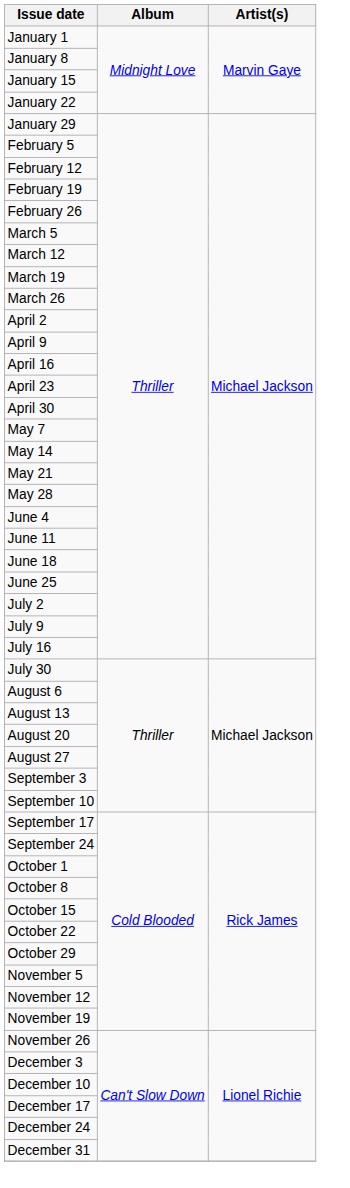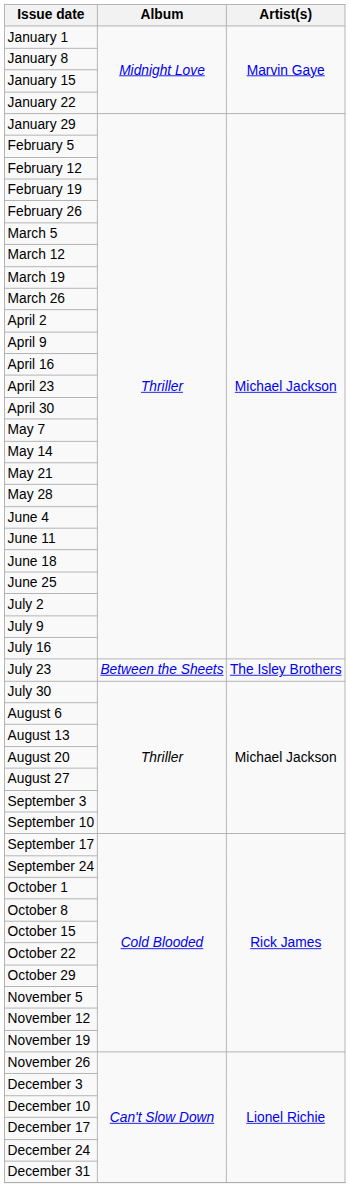 <table class="wikitable" style="font-size:100%;">
 <tr>
 <th>Issue date</th>
 <th>Album</th>
 <th>Artist(s)</th>
 </tr>
 <tr>
 <td>January 1</td>
 <td style="text-align: center;" rowspan="4"><em><a href='#'>Midnight Love</a></em></td>
 <td style="text-align: center;" rowspan="4"><a href='#'>Marvin Gaye</a></td>
 </tr>
 <tr>
 <td>January 8</td>
 </tr>
 <tr>
 <td>January 15</td>
 </tr>
 <tr>
 <td>January 22</td>
 </tr>
 <tr>
 <td>January 29</td>
 <td style="text-align: center;" rowspan="25"><em><a href='#'>Thriller</a></em></td>
 <td style="text-align: center;" rowspan="25"><a href='#'>Michael Jackson</a></td>
 </tr>
 <tr>
 <td>February 5</td>
 </tr>
 <tr>
 <td>February 12</td>
 </tr>
 <tr>
 <td>February 19</td>
 </tr>
 <tr>
 <td>February 26</td>
 </tr>
 <tr>
 <td>March 5</td>
 </tr>
 <tr>
 <td>March 12</td>
 </tr>
 <tr>
 <td>March 19</td>
 </tr>
 <tr>
 <td>March 26</td>
 </tr>
 <tr>
 <td>April 2</td>
 </tr>
 <tr>
 <td>April 9</td>
 </tr>
 <tr>
 <td>April 16</td>
 </tr>
 <tr>
 <td>April 23</td>
 </tr>
 <tr>
 <td>April 30</td>
 </tr>
 <tr>
 <td>May 7</td>
 </tr>
 <tr>
 <td>May 14</td>
 </tr>
 <tr>
 <td>May 21</td>
 </tr>
 <tr>
 <td>May 28</td>
 </tr>
 <tr>
 <td>June 4</td>
 </tr>
 <tr>
 <td>June 11</td>
 </tr>
 <tr>
 <td>June 18</td>
 </tr>
 <tr>
 <td>June 25</td>
 </tr>
 <tr>
 <td>July 2</td>
 </tr>
 <tr>
 <td>July 9</td>
 </tr>
 <tr>
 <td>July 16</td>
 </tr>
 <tr>
+<td>July 23</td>
+<td style="text-align: center;" rowspan="1"><em><a href='#'>Between the Sheets</a></em></td>
+<td style="text-align: center;" rowspan="1"><a href='#'>The Isley Brothers</a></td>
+</tr>
+<tr>
 <td>July 30</td>
 <td style="text-align: center;" rowspan="7"><em>Thriller</em></td>
 <td style="text-align: center;" rowspan="7">Michael Jackson</td>
 </tr>
 <tr>
 <td>August 6</td>
 </tr>
 <tr>
 <td>August 13</td>
 </tr>
 <tr>
 <td>August 20</td>
 </tr>
 <tr>
 <td>August 27</td>
 </tr>
 <tr>
 <td>September 3</td>
 </tr>
 <tr>
 <td>September 10</td>
 </tr>
 <tr>
 <td>September 17</td>
 <td style="text-align: center;" rowspan="10"><em><a href='#'>Cold Blooded</a></em></td>
 <td style="text-align: center;" rowspan="10"><a href='#'>Rick James</a></td>
 </tr>
 <tr>
 <td>September 24</td>
 </tr>
 <tr>
 <td>October 1</td>
 </tr>
 <tr>
 <td>October 8</td>
 </tr>
 <tr>
 <td>October 15</td>
 </tr>
 <tr>
 <td>October 22</td>
 </tr>
 <tr>
 <td>October 29</td>
 </tr>
 <tr>
 <td>November 5</td>
 </tr>
 <tr>
 <td>November 12</td>
 </tr>
 <tr>
 <td>November 19</td>
 </tr>
 <tr>
 <td>November 26</td>
 <td style="text-align: center;" rowspan="6"><em><a href='#'>Can't Slow Down</a></em></td>
 <td style="text-align: center;" rowspan="6"><a href='#'>Lionel Richie</a></td>
 </tr>
 <tr>
 <td>December 3</td>
 </tr>
 <tr>
 <td>December 10</td>
 </tr>
 <tr>
 <td>December 17</td>
 </tr>
 <tr>
 <td>December 24</td>
 </tr>
 <tr>
 <td>December 31</td>
 </tr>
 <tr>
 </tr>
 </table>
